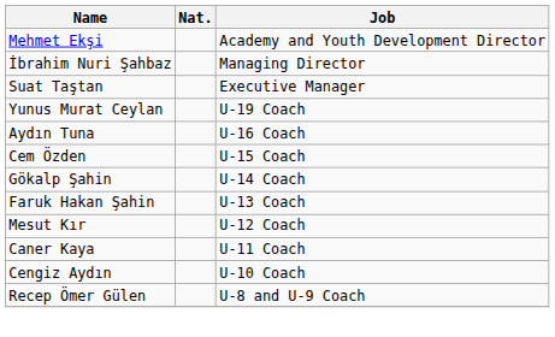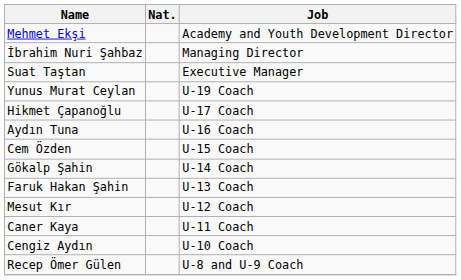 <table class="wikitable">
 <tr>
 <th>Name</th>
 <th>Nat.</th>
 <th>Job</th>
 </tr>
 <tr>
 <td><a href='#'>Mehmet Ekşi</a></td>
 <td></td>
 <td>Academy and Youth Development Director</td>
 </tr>
 <tr>
 <td>İbrahim Nuri Şahbaz</td>
 <td></td>
 <td>Managing Director</td>
 </tr>
 <tr>
 <td>Suat Taştan</td>
 <td></td>
 <td>Executive Manager</td>
 </tr>
 <tr>
 <td>Yunus Murat Ceylan</td>
 <td></td>
 <td>U-19 Coach</td>
+</tr>
+<tr>
+<td>Hikmet Çapanoğlu</td>
+<td></td>
+<td>U-17 Coach</td>
 </tr>
 <tr>
 <td>Aydın Tuna</td>
 <td></td>
 <td>U-16 Coach</td>
 </tr>
 <tr>
 <td>Cem Özden</td>
 <td></td>
 <td>U-15 Coach</td>
 </tr>
 <tr>
 <td>Gökalp Şahin</td>
 <td></td>
 <td>U-14 Coach</td>
 </tr>
 <tr>
 <td>Faruk Hakan Şahin</td>
 <td></td>
 <td>U-13 Coach</td>
 </tr>
 <tr>
 <td>Mesut Kır</td>
 <td></td>
 <td>U-12 Coach</td>
 </tr>
 <tr>
 <td>Caner Kaya</td>
 <td></td>
 <td>U-11 Coach</td>
 </tr>
 <tr>
 <td>Cengiz Aydın</td>
 <td></td>
 <td>U-10 Coach</td>
 </tr>
 <tr>
 <td>Recep Ömer Gülen</td>
 <td></td>
 <td>U-8 and U-9 Coach</td>
 </tr>
 <tr>
 </tr>
 </table>
